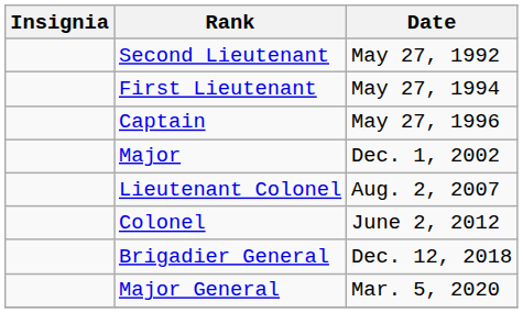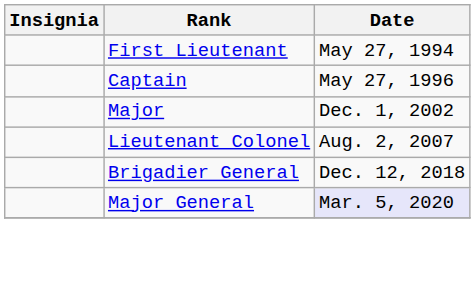 <table class="wikitable">
 <tr>
 <th>Insignia</th>
 <th>Rank</th>
 <th>Date</th>
-</tr>
-<tr>
-<td></td>
-<td><a href='#'>Second Lieutenant</a></td>
-<td>May 27, 1992</td>
 </tr>
 <tr>
 <td></td>
 <td><a href='#'>First Lieutenant</a></td>
 <td>May 27, 1994</td>
 </tr>
 <tr>
 <td></td>
 <td><a href='#'>Captain</a></td>
 <td>May 27, 1996</td>
 </tr>
 <tr>
 <td></td>
 <td><a href='#'>Major</a></td>
 <td>Dec. 1, 2002</td>
 </tr>
 <tr>
 <td></td>
 <td><a href='#'>Lieutenant Colonel</a></td>
 <td>Aug. 2, 2007</td>
 </tr>
 <tr>
 <td></td>
-<td><a href='#'>Colonel</a></td>
-<td>June 2, 2012</td>
-</tr>
-<tr>
-<td></td>
 <td><a href='#'>Brigadier General</a></td>
 <td>Dec. 12, 2018</td>
 </tr>
 <tr>
 <td></td>
 <td><a href='#'>Major General</a></td>
-<td>Mar. 5, 2020</td>
+<td style="background: lavender;">Mar. 5, 2020</td>
 </tr>
 <tr>
 </tr>
 </table>
